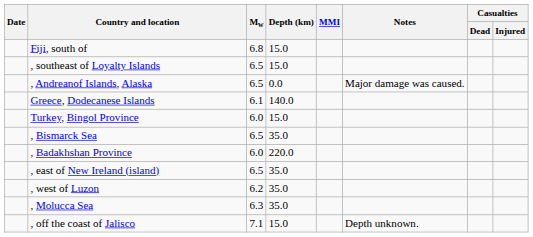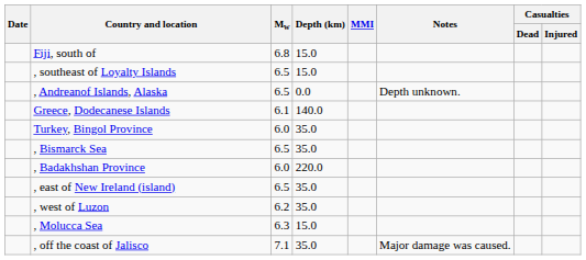 <table class="wikitable sortable sort-under" style="border:1px black; margin-left:1em;">
 <tr>
 <th rowspan="2"><small>Date</small></th>
 <th rowspan="2" style="width: 310px"><small>Country and location</small></th>
 <th rowspan="2"><small>M<sub>w</sub></small></th>
 <th rowspan="2"><small>Depth (km)</small></th>
 <th rowspan="2"><small><a href='#'>MMI</a></small></th>
 <th rowspan="2" class="unsortable"><small>Notes</small></th>
 <th colspan="2"><small>Casualties</small></th>
 </tr>
 <tr>
 <th><small>Dead</small></th>
 <th><small>Injured</small></th>
 </tr>
 <tr>
 <td></td>
 <td> <a href='#'>Fiji</a>, south of</td>
 <td>6.8</td>
 <td>15.0</td>
 <td></td>
 <td></td>
 <td></td>
 <td></td>
 </tr>
 <tr>
 <td></td>
 <td>, southeast of <a href='#'>Loyalty Islands</a></td>
 <td>6.5</td>
 <td>15.0</td>
 <td></td>
 <td></td>
 <td></td>
 <td></td>
 </tr>
 <tr>
 <td></td>
 <td>, <a href='#'>Andreanof Islands</a>, <a href='#'>Alaska</a></td>
 <td>6.5</td>
 <td>0.0</td>
 <td></td>
-<td>Major damage was caused.</td>
+<td>Depth unknown.</td>
 <td></td>
 <td></td>
 </tr>
 <tr>
 <td></td>
 <td> <a href='#'>Greece</a>, <a href='#'>Dodecanese Islands</a></td>
 <td>6.1</td>
 <td>140.0</td>
 <td></td>
 <td></td>
 <td></td>
 <td></td>
 </tr>
 <tr>
 <td></td>
 <td> <a href='#'>Turkey</a>, <a href='#'>Bingol Province</a></td>
 <td>6.0</td>
-<td>15.0</td>
+<td>35.0</td>
 <td></td>
 <td></td>
 <td></td>
 <td></td>
 </tr>
 <tr>
 <td></td>
 <td>, <a href='#'>Bismarck Sea</a></td>
 <td>6.5</td>
 <td>35.0</td>
 <td></td>
 <td></td>
 <td></td>
 <td></td>
 </tr>
 <tr>
 <td></td>
 <td>, <a href='#'>Badakhshan Province</a></td>
 <td>6.0</td>
 <td>220.0</td>
 <td></td>
 <td></td>
 <td></td>
 <td></td>
 </tr>
 <tr>
 <td></td>
 <td>, east of <a href='#'>New Ireland (island)</a></td>
 <td>6.5</td>
 <td>35.0</td>
 <td></td>
 <td></td>
 <td></td>
 <td></td>
 </tr>
 <tr>
 <td></td>
 <td>, west of <a href='#'>Luzon</a></td>
 <td>6.2</td>
 <td>35.0</td>
 <td></td>
 <td></td>
 <td></td>
 <td></td>
 </tr>
 <tr>
 <td></td>
 <td>, <a href='#'>Molucca Sea</a></td>
 <td>6.3</td>
-<td>35.0</td>
+<td>15.0</td>
 <td></td>
 <td></td>
 <td></td>
 <td></td>
 </tr>
 <tr>
 <td></td>
 <td>, off the coast of <a href='#'>Jalisco</a></td>
 <td>7.1</td>
-<td>15.0</td>
+<td>35.0</td>
 <td></td>
-<td>Depth unknown.</td>
+<td>Major damage was caused.</td>
 <td></td>
 <td></td>
 </tr>
 </table>
